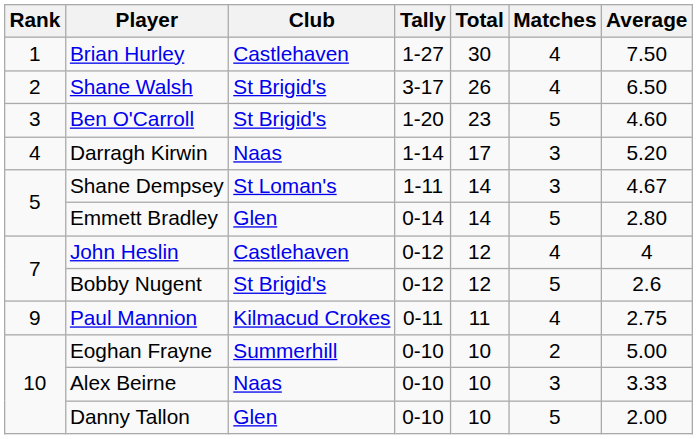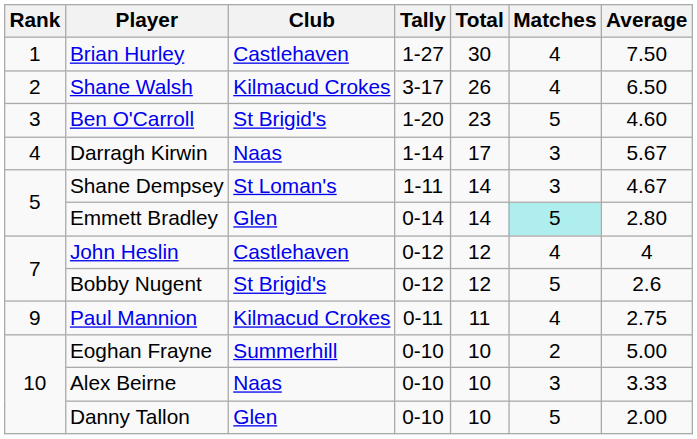 <table class="wikitable">
 <tr>
 <th>Rank</th>
 <th>Player</th>
 <th>Club</th>
 <th>Tally</th>
 <th>Total</th>
 <th>Matches</th>
 <th>Average</th>
 </tr>
 <tr>
 <td rowspan="1" style="text-align:center;">1</td>
 <td><a href='#'>Brian Hurley</a></td>
 <td><a href='#'>Castlehaven</a></td>
 <td align=center>1-27</td>
 <td align=center>30</td>
 <td align=center>4</td>
 <td align=center>7.50</td>
 </tr>
 <tr>
 <td rowspan="1" style="text-align:center;">2</td>
 <td><a href='#'>Shane Walsh</a></td>
-<td><a href='#'>St Brigid's</a></td>
+<td><a href='#'>Kilmacud Crokes</a></td>
 <td align=center>3-17</td>
 <td align=center>26</td>
 <td align=center>4</td>
 <td align=center>6.50</td>
 </tr>
 <tr>
 <td rowspan="1" style="text-align:center;">3</td>
 <td><a href='#'>Ben O'Carroll</a></td>
 <td><a href='#'>St Brigid's</a></td>
 <td align=center>1-20</td>
 <td align=center>23</td>
 <td align=center>5</td>
 <td align=center>4.60</td>
 </tr>
 <tr>
 <td rowspan="1" style="text-align:center;">4</td>
 <td>Darragh Kirwin</td>
 <td><a href='#'>Naas</a></td>
 <td align=center>1-14</td>
 <td align=center>17</td>
 <td align=center>3</td>
-<td align=center>5.20</td>
+<td align=center>5.67</td>
 </tr>
 <tr>
 <td rowspan="2" style="text-align:center;">5</td>
 <td>Shane Dempsey</td>
 <td><a href='#'>St Loman's</a></td>
 <td align=center>1-11</td>
 <td align=center>14</td>
 <td align=center>3</td>
 <td align=center>4.67</td>
 </tr>
 <tr>
 <td>Emmett Bradley</td>
 <td><a href='#'>Glen</a></td>
 <td align=center>0-14</td>
 <td align=center>14</td>
-<td align=center>5</td>
+<td align=center style="background: paleturquoise;">5</td>
 <td align=center>2.80</td>
 </tr>
 <tr>
 <td rowspan="2" style="text-align:center;">7</td>
 <td><a href='#'>John Heslin</a></td>
 <td><a href='#'>Castlehaven</a></td>
 <td align=center>0-12</td>
 <td align=center>12</td>
 <td align=center>4</td>
 <td align=center>4</td>
 </tr>
 <tr>
 <td>Bobby Nugent</td>
 <td><a href='#'>St Brigid's</a></td>
 <td align=center>0-12</td>
 <td align=center>12</td>
 <td align=center>5</td>
 <td align=center>2.6</td>
 </tr>
 <tr>
 <td rowspan="1" style="text-align:center;">9</td>
 <td><a href='#'>Paul Mannion</a></td>
 <td><a href='#'>Kilmacud Crokes</a></td>
 <td align=center>0-11</td>
 <td align=center>11</td>
 <td align=center>4</td>
 <td align=center>2.75</td>
 </tr>
 <tr>
 <td rowspan="3" style="text-align:center;">10</td>
 <td>Eoghan Frayne</td>
 <td><a href='#'>Summerhill</a></td>
 <td align=center>0-10</td>
 <td align=center>10</td>
 <td align=center>2</td>
 <td align=center>5.00</td>
 </tr>
 <tr>
 <td>Alex Beirne</td>
 <td><a href='#'>Naas</a></td>
 <td align=center>0-10</td>
 <td align=center>10</td>
 <td align=center>3</td>
 <td align=center>3.33</td>
 </tr>
 <tr>
 <td>Danny Tallon</td>
 <td><a href='#'>Glen</a></td>
 <td align=center>0-10</td>
 <td align=center>10</td>
 <td align=center>5</td>
 <td align=center>2.00</td>
 </tr>
 </table>
